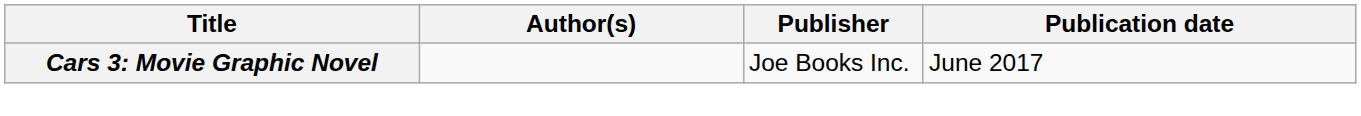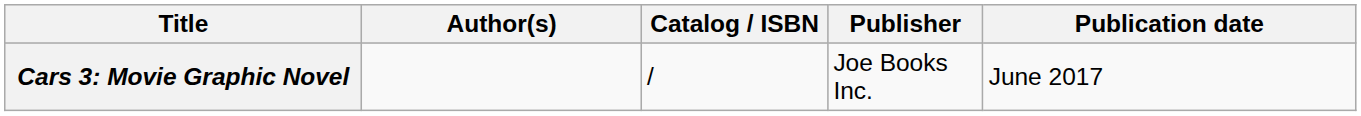 <table class="wikitable sortable" style="width:100%;">
 <tr>
 <th scope="col" style="width:23%;">Title</th>
 <th scope="col" style="width:18%;">Author(s)</th>
+<th scope="col" style="width:12%;">Catalog / ISBN</th>
 <th scope="col" style="width:10%;">Publisher</th>
 <th scope="col" style="width:24%;">Publication date</th>
 </tr>
 <tr>
 <th><em>Cars 3: Movie Graphic Novel</em></th>
 <td></td>
+<td> / </td>
 <td>Joe Books Inc.</td>
 <td>June 2017</td>
 </tr>
 </table>
